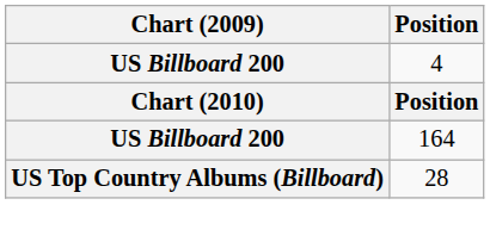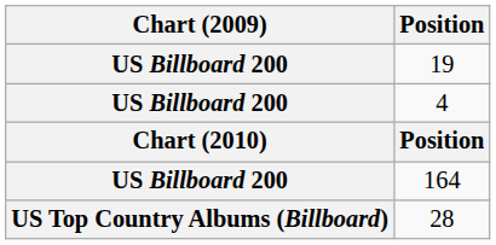 <table class="wikitable plainrowheaders" style="text-align:center">
 <tr>
 <th scope="col">Chart (2009)</th>
 <th scope="col">Position</th>
+</tr>
+<tr>
+<th scope="row">US <em>Billboard</em> 200</th>
+<td>19</td>
 </tr>
 <tr>
 <th scope="row">US <em>Billboard</em> 200</th>
 <td>4</td>
 </tr>
 <tr>
 <th scope="col">Chart (2010)</th>
 <th scope="col">Position</th>
 </tr>
 <tr>
 <th scope="row">US <em>Billboard</em> 200</th>
 <td>164</td>
 </tr>
 <tr>
 <th scope="row">US Top Country Albums (<em>Billboard</em>)</th>
 <td>28</td>
 </tr>
 </table>
